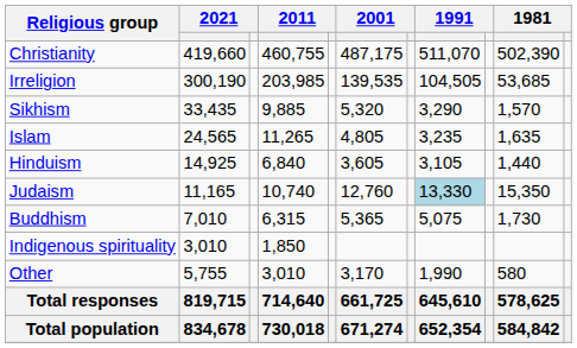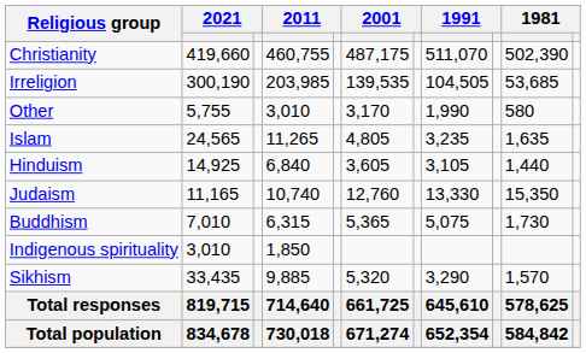 <table class="wikitable collapsible sortable">
 <tr>
 <th rowspan="2"><a href='#'>Religious</a> group</th>
 <th colspan="2"><a href='#'>2021</a></th>
 <th colspan="2"><a href='#'>2011</a></th>
 <th colspan="2"><a href='#'>2001</a></th>
 <th colspan="2"><a href='#'>1991</a></th>
 <th colspan="2">1981</th>
 </tr>
 <tr>
 <th><a href='#'></a></th>
 <th></th>
 <th></th>
 <th></th>
 <th></th>
 <th></th>
 <th></th>
 <th></th>
 <th></th>
 <th></th>
 </tr>
 <tr>
 <td><a href='#'>Christianity</a> </td>
 <td>419,660</td>
 <td></td>
 <td>460,755</td>
 <td></td>
 <td>487,175</td>
 <td></td>
 <td>511,070</td>
 <td></td>
 <td>502,390</td>
 <td></td>
 </tr>
 <tr>
 <td><a href='#'>Irreligion</a></td>
 <td>300,190</td>
 <td></td>
 <td>203,985</td>
 <td></td>
 <td>139,535</td>
 <td></td>
 <td>104,505</td>
 <td></td>
 <td>53,685</td>
 <td></td>
 </tr>
 <tr>
-<td><a href='#'>Sikhism</a> </td>
-<td>33,435</td>
+<td><a href='#'>Other</a></td>
+<td>5,755</td>
 <td></td>
-<td>9,885</td>
+<td>3,010</td>
 <td></td>
-<td>5,320</td>
+<td>3,170</td>
 <td></td>
-<td>3,290</td>
+<td>1,990</td>
 <td></td>
-<td>1,570</td>
+<td>580</td>
 <td></td>
 </tr>
 <tr>
 <td><a href='#'>Islam</a> </td>
 <td>24,565</td>
 <td></td>
 <td>11,265</td>
 <td></td>
 <td>4,805</td>
 <td></td>
 <td>3,235</td>
 <td></td>
 <td>1,635</td>
 <td></td>
 </tr>
 <tr>
 <td><a href='#'>Hinduism</a> </td>
 <td>14,925</td>
 <td></td>
 <td>6,840</td>
 <td></td>
 <td>3,605</td>
 <td></td>
 <td>3,105</td>
 <td></td>
 <td>1,440</td>
 <td></td>
 </tr>
 <tr>
 <td><a href='#'>Judaism</a> </td>
 <td>11,165</td>
 <td></td>
 <td>10,740</td>
 <td></td>
 <td>12,760</td>
 <td></td>
-<td style="background: lightblue;">13,330</td>
+<td>13,330</td>
 <td></td>
 <td>15,350</td>
 <td></td>
 </tr>
 <tr>
 <td><a href='#'>Buddhism</a> </td>
 <td>7,010</td>
 <td></td>
 <td>6,315</td>
 <td></td>
 <td>5,365</td>
 <td></td>
 <td>5,075</td>
 <td></td>
 <td>1,730</td>
 <td></td>
 </tr>
 <tr>
 <td><a href='#'>Indigenous spirituality</a></td>
 <td>3,010</td>
 <td></td>
 <td>1,850</td>
 <td></td>
 <td></td>
 <td></td>
 <td></td>
 <td></td>
 <td></td>
 <td></td>
 </tr>
 <tr>
-<td><a href='#'>Other</a></td>
-<td>5,755</td>
+<td><a href='#'>Sikhism</a> </td>
+<td>33,435</td>
 <td></td>
-<td>3,010</td>
+<td>9,885</td>
 <td></td>
-<td>3,170</td>
+<td>5,320</td>
 <td></td>
-<td>1,990</td>
+<td>3,290</td>
 <td></td>
-<td>580</td>
+<td>1,570</td>
 <td></td>
 </tr>
 <tr>
 <th>Total responses</th>
 <th>819,715</th>
 <th></th>
 <th>714,640</th>
 <th></th>
 <th>661,725</th>
 <th></th>
 <th>645,610</th>
 <th></th>
 <th>578,625</th>
 <th></th>
 </tr>
 <tr class="sortbottom">
 <th>Total population</th>
 <th>834,678</th>
 <th></th>
 <th>730,018</th>
 <th></th>
 <th>671,274</th>
 <th></th>
 <th>652,354</th>
 <th></th>
 <th>584,842</th>
 <th></th>
 </tr>
 <tr class="sortbottom">
 </tr>
 </table>
